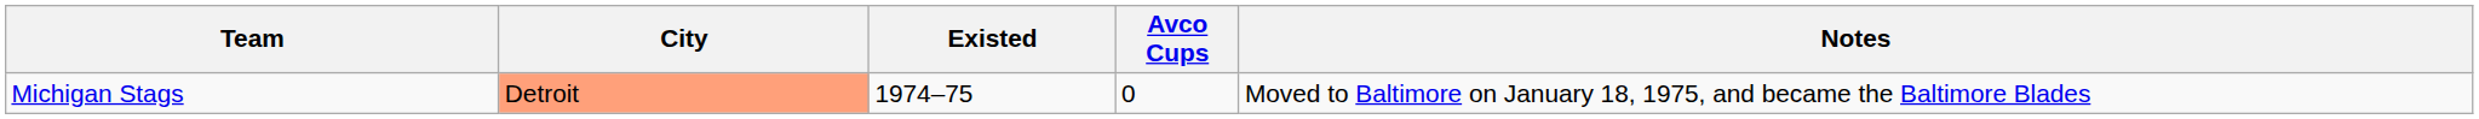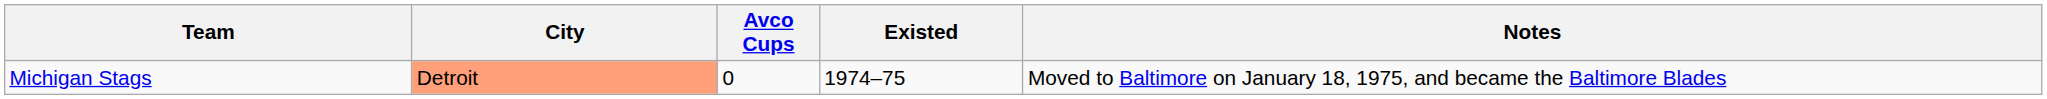 <table class="wikitable">
 <tr>
 <th bgcolor="#DDDDFF" width="20%">Team</th>
 <th bgcolor="#DDDDFF" width="15%">City</th>
+<th bgcolor="#DDDDFF" width="5%"><a href='#'>Avco Cups</a></th>
 <th bgcolor="#DDDDFF" width="10%">Existed</th>
-<th bgcolor="#DDDDFF" width="5%"><a href='#'>Avco Cups</a></th>
 <th bgcolor="#DDDDFF" width="50%">Notes</th>
 </tr>
 <tr>
 <td><a href='#'>Michigan Stags</a></td>
 <td style="background: lightsalmon;">Detroit</td>
+<td>0</td>
 <td>1974–75</td>
-<td>0</td>
 <td>Moved to <a href='#'>Baltimore</a> on January 18, 1975, and became the <a href='#'>Baltimore Blades</a></td>
 </tr>
 </table>
